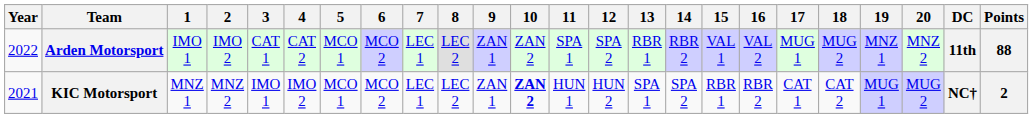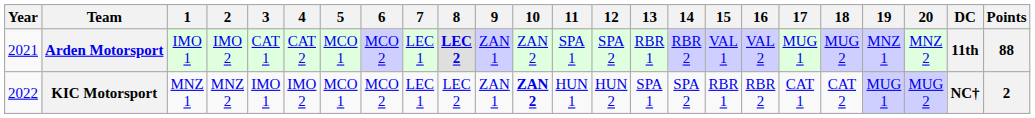 <table class="wikitable" style="text-align:center; font-size:85%">
 <tr>
 <th>Year</th>
 <th>Team</th>
 <th>1</th>
 <th>2</th>
 <th>3</th>
 <th>4</th>
 <th>5</th>
 <th>6</th>
 <th>7</th>
 <th>8</th>
 <th>9</th>
 <th>10</th>
 <th>11</th>
 <th>12</th>
 <th>13</th>
 <th>14</th>
 <th>15</th>
 <th>16</th>
 <th>17</th>
 <th>18</th>
 <th>19</th>
 <th>20</th>
 <th>DC</th>
 <th>Points</th>
 </tr>
 <tr>
-<td><a href='#'>2022</a></td>
+<td><a href='#'>2021</a></td>
 <th nowrap><a href='#'>Arden Motorsport</a></th>
 <td style="background:#DFFFDF;"><a href='#'>IMO<br>1</a><br></td>
 <td style="background:#DFFFDF;"><a href='#'>IMO<br>2</a><br></td>
 <td style="background:#DFFFDF;"><a href='#'>CAT<br>1</a><br></td>
 <td style="background:#DFFFDF;"><a href='#'>CAT<br>2</a><br></td>
 <td style="background:#DFFFDF;"><a href='#'>MCO<br>1</a><br></td>
 <td style="background:#CFCFFF;"><a href='#'>MCO<br>2</a><br></td>
 <td style="background:#DFFFDF;"><a href='#'>LEC<br>1</a><br></td>
-<td style="background:#DFDFDF;"><a href='#'>LEC<br>2</a><br></td>
+<td style="background:#DFDFDF;"><strong><a href='#'>LEC<br>2</a><br></strong></td>
 <td style="background:#CFCFFF;"><a href='#'>ZAN<br>1</a><br></td>
 <td style="background:#DFFFDF;"><a href='#'>ZAN<br>2</a><br></td>
 <td style="background:#DFFFDF;"><a href='#'>SPA<br>1</a><br></td>
 <td style="background:#DFFFDF;"><a href='#'>SPA<br>2</a><br></td>
 <td style="background:#DFFFDF;"><a href='#'>RBR<br>1</a><br></td>
 <td style="background:#CFCFFF;"><a href='#'>RBR<br>2</a><br></td>
 <td style="background:#CFCFFF;"><a href='#'>VAL<br>1</a><br></td>
 <td style="background:#CFCFFF;"><a href='#'>VAL<br>2</a><br></td>
 <td style="background:#DFFFDF;"><a href='#'>MUG<br>1</a><br></td>
 <td style="background:#CFCFFF;"><a href='#'>MUG<br>2</a><br></td>
 <td style="background:#CFCFFF;"><a href='#'>MNZ<br>1</a><br></td>
 <td style="background:#DFFFDF;"><a href='#'>MNZ<br>2</a><br></td>
 <th>11th</th>
 <th>88</th>
 </tr>
 <tr>
-<td><a href='#'>2021</a></td>
+<td><a href='#'>2022</a></td>
 <th nowrap>KIC Motorsport</th>
 <td style="background:#;"><a href='#'>MNZ<br>1</a></td>
 <td style="background:#;"><a href='#'>MNZ<br>2</a></td>
 <td style="background:#;"><a href='#'>IMO<br>1</a></td>
 <td style="background:#;"><a href='#'>IMO<br>2</a></td>
 <td style="background:#;"><a href='#'>MCO<br>1</a></td>
 <td style="background:#;"><a href='#'>MCO<br>2</a></td>
 <td style="background:#;"><a href='#'>LEC<br>1</a></td>
 <td style="background:#;"><a href='#'>LEC<br>2</a></td>
 <td style="background:#;"><a href='#'>ZAN<br>1</a></td>
 <td style="background:#;"><strong><a href='#'>ZAN<br>2</a></strong></td>
 <td style="background:#;"><a href='#'>HUN<br>1</a></td>
 <td style="background:#;"><a href='#'>HUN<br>2</a></td>
 <td style="background:#;"><a href='#'>SPA<br>1</a></td>
 <td style="background:#;"><a href='#'>SPA<br>2</a></td>
 <td style="background:#;"><a href='#'>RBR<br>1</a></td>
 <td style="background:#;"><a href='#'>RBR<br>2</a></td>
 <td style="background:#;"><a href='#'>CAT<br>1</a></td>
 <td style="background:#;"><a href='#'>CAT<br>2</a></td>
 <td style="background:#CFCFFF;"><a href='#'>MUG<br>1</a><br></td>
 <td style="background:#CFCFFF;"><a href='#'>MUG<br>2</a><br></td>
 <th>NC†</th>
 <th>2</th>
 </tr>
 </table>
